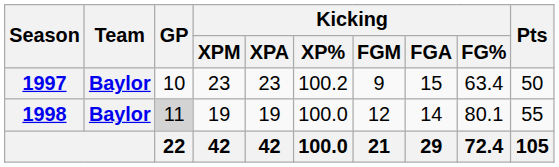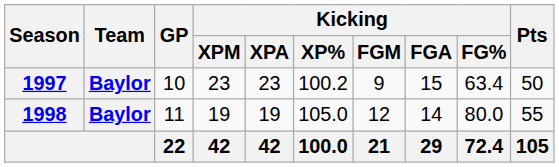 <table class="wikitable" style="text-align: center;">
 <tr>
 <th rowspan="2">Season</th>
 <th rowspan="2">Team</th>
 <th rowspan="2">GP</th>
 <th colspan="6">Kicking</th>
 <th rowspan="2">Pts</th>
 </tr>
 <tr>
 <th>XPM</th>
 <th>XPA</th>
 <th>XP%</th>
 <th>FGM</th>
 <th>FGA</th>
 <th>FG%</th>
 </tr>
 <tr>
 <th><a href='#'>1997</a></th>
 <th><a href='#'>Baylor</a></th>
 <td>10</td>
 <td>23</td>
 <td>23</td>
 <td>100.2</td>
 <td>9</td>
 <td>15</td>
 <td>63.4</td>
 <td>50</td>
 </tr>
 <tr>
 <th><a href='#'>1998</a></th>
 <th><a href='#'>Baylor</a></th>
-<td style="background: lightgrey;">11</td>
+<td>11</td>
 <td>19</td>
 <td>19</td>
-<td>100.0</td>
+<td>105.0</td>
 <td>12</td>
 <td>14</td>
-<td>80.1</td>
+<td>80.0</td>
 <td>55</td>
 </tr>
 <tr>
 <th colspan="2"></th>
 <th>22</th>
 <th>42</th>
 <th>42</th>
 <th>100.0</th>
 <th>21</th>
 <th>29</th>
 <th>72.4</th>
 <th>105</th>
 </tr>
 </table>
